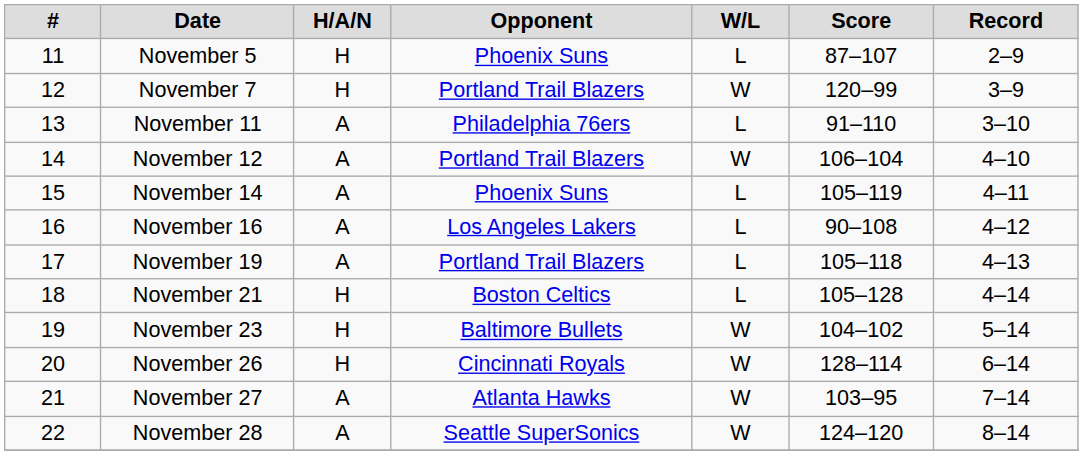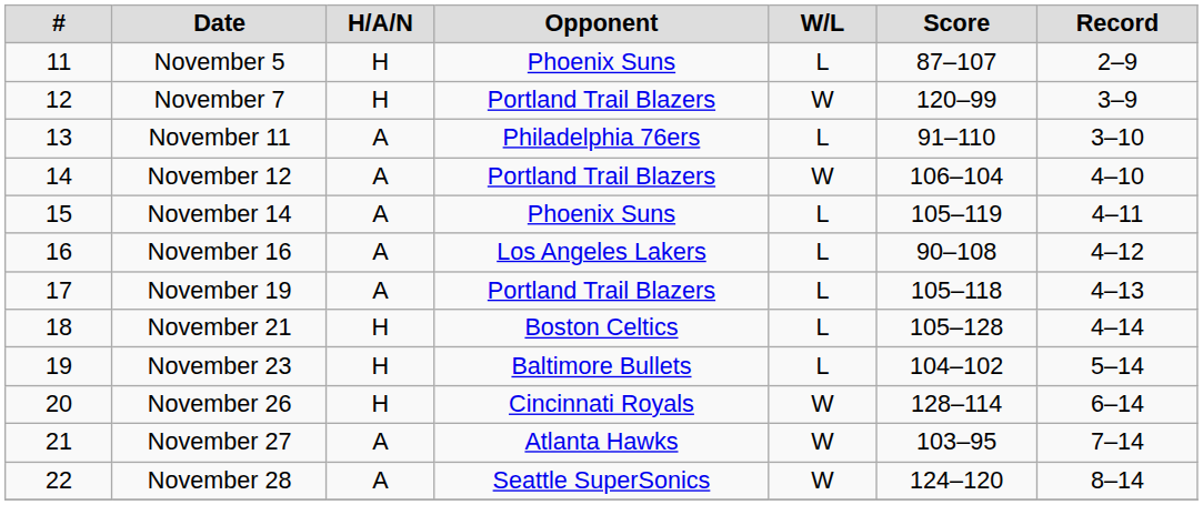 <table class="wikitable" width="63%">
 <tr>
 <th style="background:#dddddd;" width="8%">#</th>
 <th style="background:#dddddd;" width="16%">Date</th>
 <th style="background:#dddddd;" width="8%">H/A/N</th>
 <th style="background:#dddddd;" width="25%">Opponent</th>
 <th style="background:#dddddd;" width="8%">W/L</th>
 <th style="background:#dddddd;" width="12%">Score</th>
 <th style="background:#dddddd;" width="12%">Record</th>
 </tr>
 <tr align="center"    bgcolor="">
 <td>11</td>
 <td>November 5</td>
 <td>H</td>
 <td><a href='#'>Phoenix Suns</a></td>
 <td>L</td>
 <td>87–107</td>
 <td>2–9</td>
 </tr>
 <tr align="center"    bgcolor="">
 <td>12</td>
 <td>November 7</td>
 <td>H</td>
 <td><a href='#'>Portland Trail Blazers</a></td>
 <td>W</td>
 <td>120–99</td>
 <td>3–9</td>
 </tr>
 <tr align="center"    bgcolor="">
 <td>13</td>
 <td>November 11</td>
 <td>A</td>
 <td><a href='#'>Philadelphia 76ers</a></td>
 <td>L</td>
 <td>91–110</td>
 <td>3–10</td>
 </tr>
 <tr align="center"    bgcolor="">
 <td>14</td>
 <td>November 12</td>
 <td>A</td>
 <td><a href='#'>Portland Trail Blazers</a></td>
 <td>W</td>
 <td>106–104</td>
 <td>4–10</td>
 </tr>
 <tr align="center"    bgcolor="">
 <td>15</td>
 <td>November 14</td>
 <td>A</td>
 <td><a href='#'>Phoenix Suns</a></td>
 <td>L</td>
 <td>105–119</td>
 <td>4–11</td>
 </tr>
 <tr align="center"    bgcolor="">
 <td>16</td>
 <td>November 16</td>
 <td>A</td>
 <td><a href='#'>Los Angeles Lakers</a></td>
 <td>L</td>
 <td>90–108</td>
 <td>4–12</td>
 </tr>
 <tr align="center"    bgcolor="">
 <td>17</td>
 <td>November 19</td>
 <td>A</td>
 <td><a href='#'>Portland Trail Blazers</a></td>
 <td>L</td>
 <td>105–118</td>
 <td>4–13</td>
 </tr>
 <tr align="center"    bgcolor="">
 <td>18</td>
 <td>November 21</td>
 <td>H</td>
 <td><a href='#'>Boston Celtics</a></td>
 <td>L</td>
 <td>105–128</td>
 <td>4–14</td>
 </tr>
 <tr align="center"    bgcolor="">
 <td>19</td>
 <td>November 23</td>
 <td>H</td>
 <td><a href='#'>Baltimore Bullets</a></td>
-<td>W</td>
+<td>L</td>
 <td>104–102</td>
 <td>5–14</td>
 </tr>
 <tr align="center"    bgcolor="">
 <td>20</td>
 <td>November 26</td>
 <td>H</td>
 <td><a href='#'>Cincinnati Royals</a></td>
 <td>W</td>
 <td>128–114</td>
 <td>6–14</td>
 </tr>
 <tr align="center"    bgcolor="">
 <td>21</td>
 <td>November 27</td>
 <td>A</td>
 <td><a href='#'>Atlanta Hawks</a></td>
 <td>W</td>
 <td>103–95</td>
 <td>7–14</td>
 </tr>
 <tr align="center"    bgcolor="">
 <td>22</td>
 <td>November 28</td>
 <td>A</td>
 <td><a href='#'>Seattle SuperSonics</a></td>
 <td>W</td>
 <td>124–120</td>
 <td>8–14</td>
 </tr>
 <tr align="center"    bgcolor="">
 </tr>
 </table>
